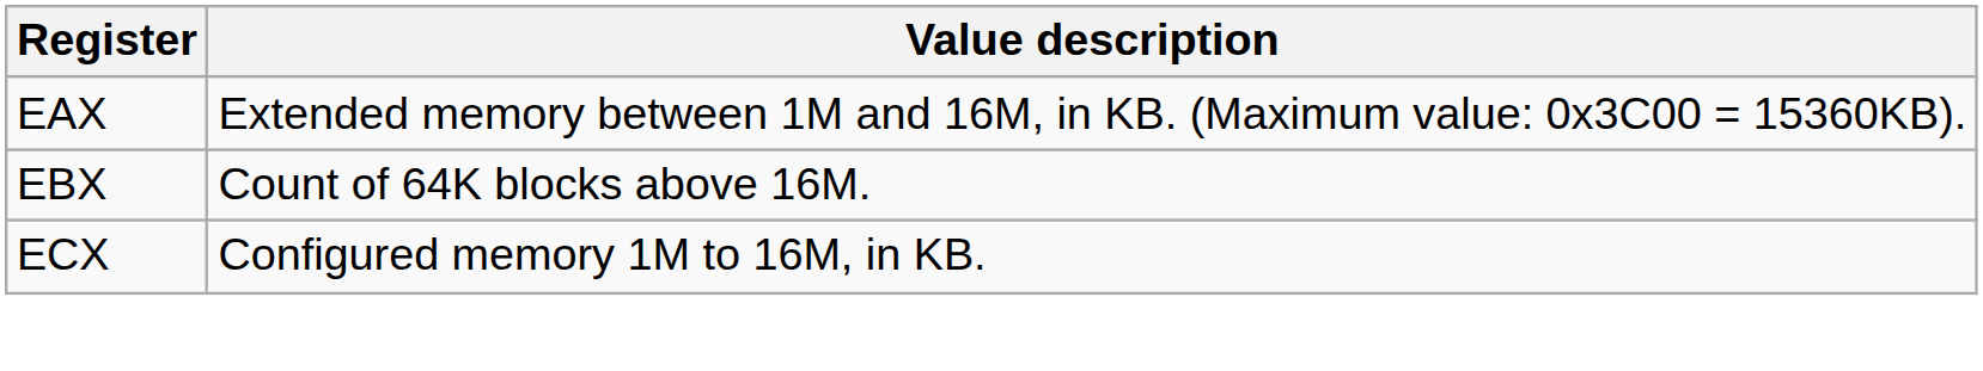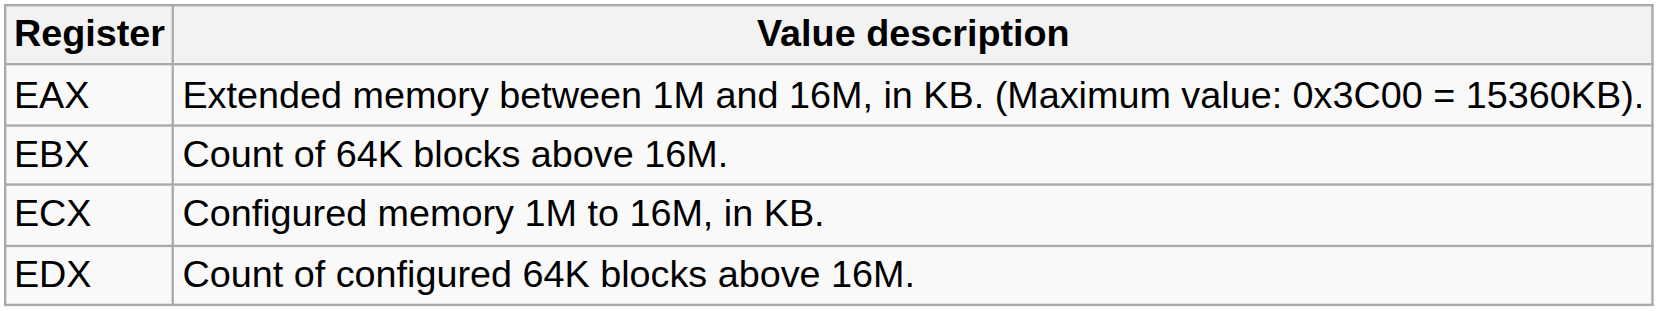 <table class="wikitable">
 <tr>
 <th>Register</th>
 <th>Value description</th>
 </tr>
 <tr>
 <td>EAX</td>
 <td>Extended memory between 1M and 16M, in KB. (Maximum value: 0x3C00 = 15360KB).</td>
 </tr>
 <tr>
 <td>EBX</td>
 <td>Count of 64K blocks above 16M.</td>
 </tr>
 <tr>
 <td>ECX</td>
 <td>Configured memory 1M to 16M, in KB.</td>
 </tr>
+<tr>
+<td>EDX</td>
+<td>Count of configured 64K blocks above 16M.</td>
+</tr>
 </table>
